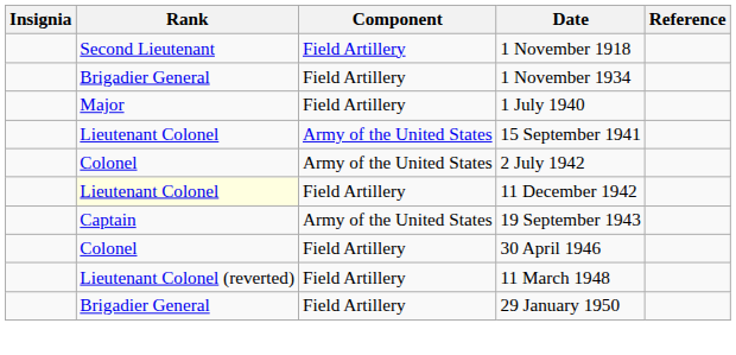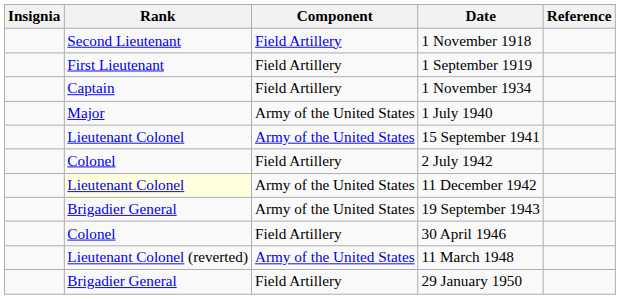 <table class="wikitable">
 <tr>
 <th>Insignia</th>
 <th>Rank</th>
 <th>Component</th>
 <th>Date</th>
 <th>Reference</th>
 </tr>
 <tr>
 <td></td>
 <td><a href='#'>Second Lieutenant</a></td>
 <td><a href='#'>Field Artillery</a></td>
 <td>1 November 1918</td>
 <td></td>
 </tr>
 <tr>
 <td></td>
-<td><a href='#'>Brigadier General</a></td>
+<td><a href='#'>First Lieutenant</a></td>
+<td>Field Artillery</td>
+<td>1 September 1919</td>
+<td></td>
+</tr>
+<tr>
+<td></td>
+<td><a href='#'>Captain</a></td>
 <td>Field Artillery</td>
 <td>1 November 1934</td>
 <td></td>
 </tr>
 <tr>
 <td></td>
 <td><a href='#'>Major</a></td>
-<td>Field Artillery</td>
+<td>Army of the United States</td>
 <td>1 July 1940</td>
 <td></td>
 </tr>
 <tr>
 <td></td>
 <td><a href='#'>Lieutenant Colonel</a></td>
 <td><a href='#'>Army of the United States</a></td>
 <td>15 September 1941</td>
 <td></td>
 </tr>
 <tr>
 <td></td>
 <td><a href='#'>Colonel</a></td>
-<td>Army of the United States</td>
+<td>Field Artillery</td>
 <td>2 July 1942</td>
 <td></td>
 </tr>
 <tr>
 <td></td>
 <td style="background: lightyellow;"><a href='#'>Lieutenant Colonel</a></td>
-<td>Field Artillery</td>
+<td>Army of the United States</td>
 <td>11 December 1942</td>
 <td></td>
 </tr>
 <tr>
 <td></td>
-<td><a href='#'>Captain</a></td>
+<td><a href='#'>Brigadier General</a></td>
 <td>Army of the United States</td>
 <td>19 September 1943</td>
 <td></td>
 </tr>
 <tr>
 <td></td>
 <td><a href='#'>Colonel</a></td>
 <td>Field Artillery</td>
 <td>30 April 1946</td>
 <td></td>
 </tr>
 <tr>
 <td></td>
 <td><a href='#'>Lieutenant Colonel</a> (reverted)</td>
-<td>Field Artillery</td>
+<td><a href='#'>Army of the United States</a></td>
 <td>11 March 1948</td>
 <td></td>
 </tr>
 <tr>
 <td></td>
 <td><a href='#'>Brigadier General</a></td>
 <td>Field Artillery</td>
 <td>29 January 1950</td>
 <td></td>
 </tr>
 </table>
